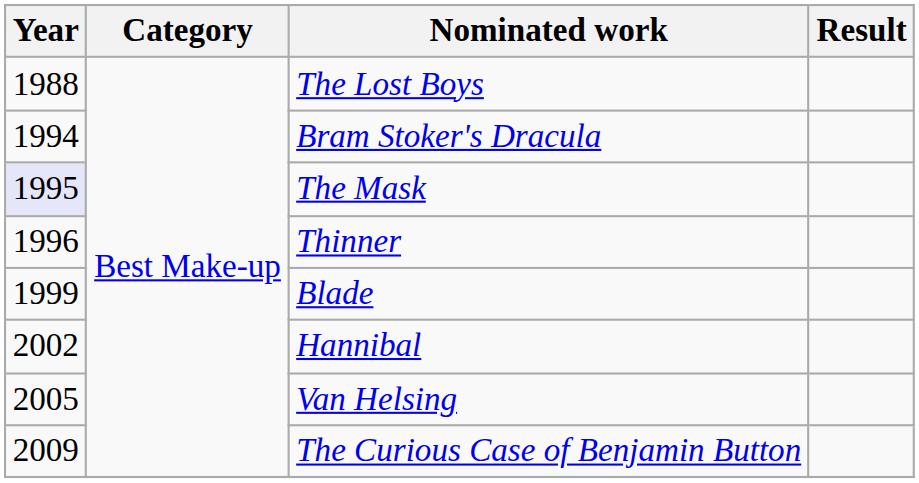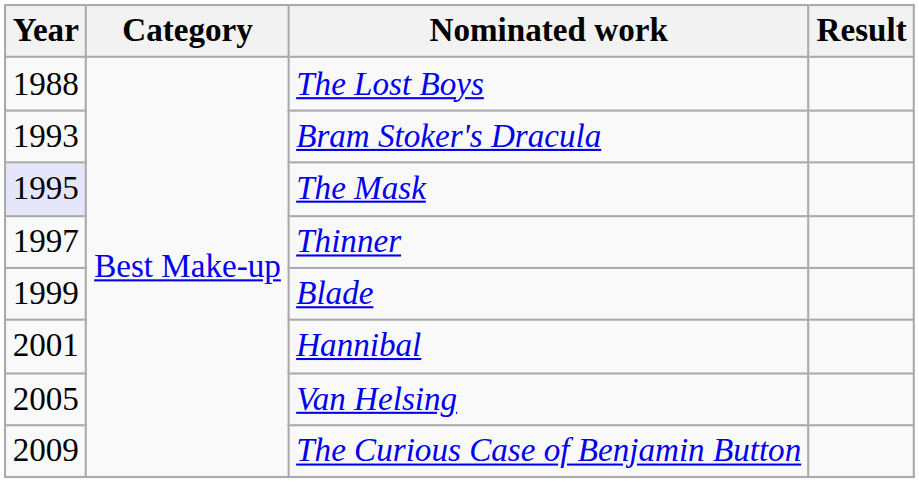 <table class="wikitable sortable">
 <tr>
 <th>Year</th>
 <th>Category</th>
 <th>Nominated work</th>
 <th>Result</th>
 </tr>
 <tr>
 <td>1988</td>
 <td rowspan="8"><a href='#'>Best Make-up</a></td>
 <td><em><a href='#'>The Lost Boys</a></em></td>
 <td></td>
 </tr>
 <tr>
-<td>1994</td>
+<td>1993</td>
 <td><em><a href='#'>Bram Stoker's Dracula</a></em></td>
 <td></td>
 </tr>
 <tr>
 <td style="background: lavender;">1995</td>
 <td><em><a href='#'>The Mask</a></em></td>
 <td></td>
 </tr>
 <tr>
-<td>1996</td>
+<td>1997</td>
 <td><em><a href='#'>Thinner</a></em></td>
 <td></td>
 </tr>
 <tr>
 <td>1999</td>
 <td><em><a href='#'>Blade</a></em></td>
 <td></td>
 </tr>
 <tr>
-<td>2002</td>
+<td>2001</td>
 <td><em><a href='#'>Hannibal</a></em></td>
 <td></td>
 </tr>
 <tr>
 <td>2005</td>
 <td><em><a href='#'>Van Helsing</a></em></td>
 <td></td>
 </tr>
 <tr>
 <td>2009</td>
 <td><em><a href='#'>The Curious Case of Benjamin Button</a></em></td>
 <td></td>
 </tr>
 <tr>
 </tr>
 </table>
